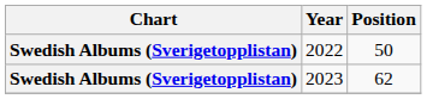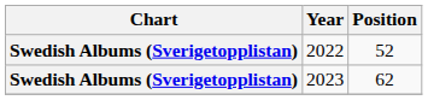 <table class="wikitable sortable plainrowheaders" style="text-align:center">
 <tr>
 <th scope="col">Chart</th>
 <th scope="col">Year</th>
 <th scope="col">Position</th>
 </tr>
 <tr>
 <th scope="row">Swedish Albums (<a href='#'>Sverigetopplistan</a>)</th>
 <td>2022</td>
-<td>50</td>
+<td>52</td>
 </tr>
 <tr>
 <th scope="row">Swedish Albums (<a href='#'>Sverigetopplistan</a>)</th>
 <td>2023</td>
 <td>62</td>
 </tr>
 <tr>
 </tr>
 </table>
